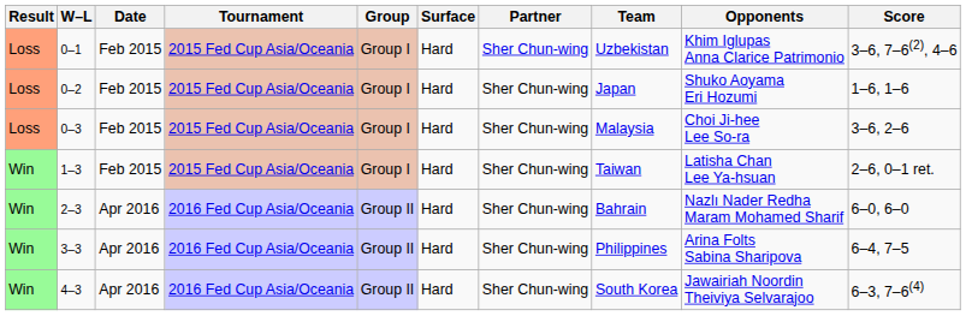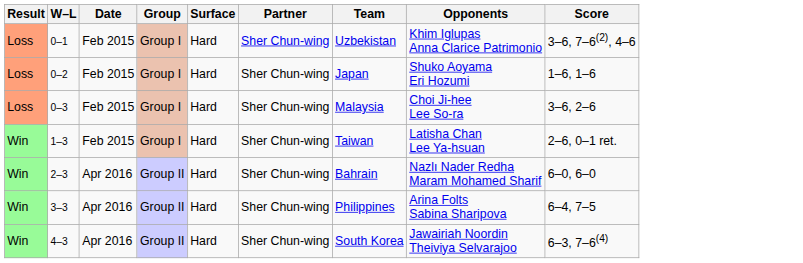 <table class="sortable wikitable">
 <tr>
 <th>Result</th>
 <th class="unsortable">W–L</th>
 <th>Date</th>
-<th>Tournament</th>
 <th>Group</th>
 <th>Surface</th>
 <th>Partner</th>
 <th>Team</th>
 <th>Opponents</th>
 <th class="unsortable">Score</th>
 </tr>
 <tr>
 <td bgcolor="FFA07A">Loss</td>
 <td><small>0–1</small></td>
 <td>Feb 2015</td>
-<td bgcolor="#EBC2AF"><a href='#'>2015 Fed Cup Asia/Oceania</a></td>
 <td bgcolor="#EBC2AF">Group I</td>
 <td>Hard</td>
 <td> <a href='#'>Sher Chun-wing</a></td>
 <td><a href='#'>Uzbekistan</a></td>
 <td> <a href='#'>Khim Iglupas</a> <br>  <a href='#'>Anna Clarice Patrimonio</a></td>
 <td>3–6, 7–6<sup>(2)</sup>, 4–6</td>
 </tr>
 <tr>
 <td bgcolor="FFA07A">Loss</td>
 <td><small>0–2</small></td>
 <td>Feb 2015</td>
-<td bgcolor="#EBC2AF"><a href='#'>2015 Fed Cup Asia/Oceania</a></td>
 <td bgcolor="#EBC2AF">Group I</td>
 <td>Hard</td>
 <td> Sher Chun-wing</td>
 <td><a href='#'>Japan</a></td>
 <td> <a href='#'>Shuko Aoyama</a> <br>  <a href='#'>Eri Hozumi</a></td>
 <td>1–6, 1–6</td>
 </tr>
 <tr>
 <td bgcolor="FFA07A">Loss</td>
 <td><small>0–3</small></td>
 <td>Feb 2015</td>
-<td bgcolor="#EBC2AF"><a href='#'>2015 Fed Cup Asia/Oceania</a></td>
 <td bgcolor="#EBC2AF">Group I</td>
 <td>Hard</td>
 <td> Sher Chun-wing</td>
 <td><a href='#'>Malaysia</a></td>
 <td> <a href='#'>Choi Ji-hee</a> <br>  <a href='#'>Lee So-ra</a></td>
 <td>3–6, 2–6</td>
 </tr>
 <tr>
 <td style="background:#98fb98;">Win</td>
 <td><small>1–3</small></td>
 <td>Feb 2015</td>
-<td bgcolor="#EBC2AF"><a href='#'>2015 Fed Cup Asia/Oceania</a></td>
 <td bgcolor="#EBC2AF">Group I</td>
 <td>Hard</td>
 <td> Sher Chun-wing</td>
 <td><a href='#'>Taiwan</a></td>
 <td> <a href='#'>Latisha Chan</a> <br>  <a href='#'>Lee Ya-hsuan</a></td>
 <td>2–6, 0–1 ret.</td>
 </tr>
 <tr>
 <td style="background:#98fb98;">Win</td>
 <td><small>2–3</small></td>
 <td>Apr 2016</td>
-<td style="background:#ccccff;"><a href='#'>2016 Fed Cup Asia/Oceania</a></td>
 <td style="background:#ccccff;">Group II</td>
 <td>Hard</td>
 <td> Sher Chun-wing</td>
 <td><a href='#'>Bahrain</a></td>
 <td> <a href='#'>Nazlı Nader Redha</a> <br>  <a href='#'>Maram Mohamed Sharif</a></td>
 <td>6–0, 6–0</td>
 </tr>
 <tr>
 <td style="background:#98fb98;">Win</td>
 <td><small>3–3</small></td>
 <td>Apr 2016</td>
-<td style="background:#ccccff;"><a href='#'>2016 Fed Cup Asia/Oceania</a></td>
 <td style="background:#ccccff;">Group II</td>
 <td>Hard</td>
 <td> Sher Chun-wing</td>
 <td><a href='#'>Philippines</a></td>
 <td> <a href='#'>Arina Folts</a> <br>  <a href='#'>Sabina Sharipova</a></td>
 <td>6–4, 7–5</td>
 </tr>
 <tr>
 <td style="background:#98fb98;">Win</td>
 <td><small>4–3</small></td>
 <td>Apr 2016</td>
-<td style="background:#ccccff;"><a href='#'>2016 Fed Cup Asia/Oceania</a></td>
 <td style="background:#ccccff;">Group II</td>
 <td>Hard</td>
 <td> Sher Chun-wing</td>
 <td><a href='#'>South Korea</a></td>
 <td> <a href='#'>Jawairiah Noordin</a> <br>  <a href='#'>Theiviya Selvarajoo</a></td>
 <td>6–3, 7–6<sup>(4)</sup></td>
 </tr>
 </table>
